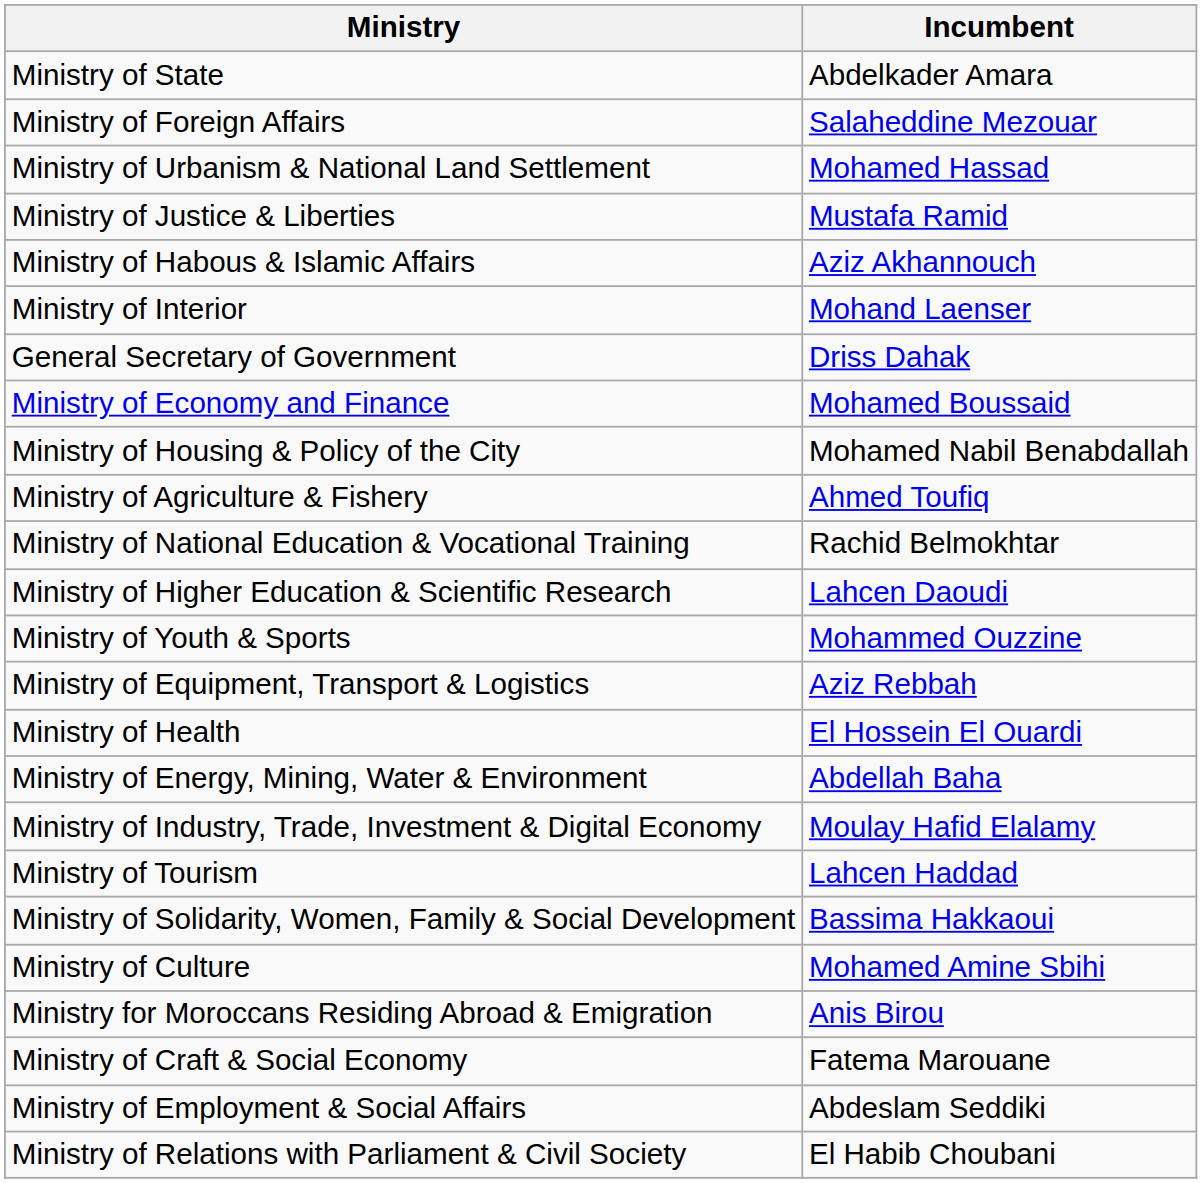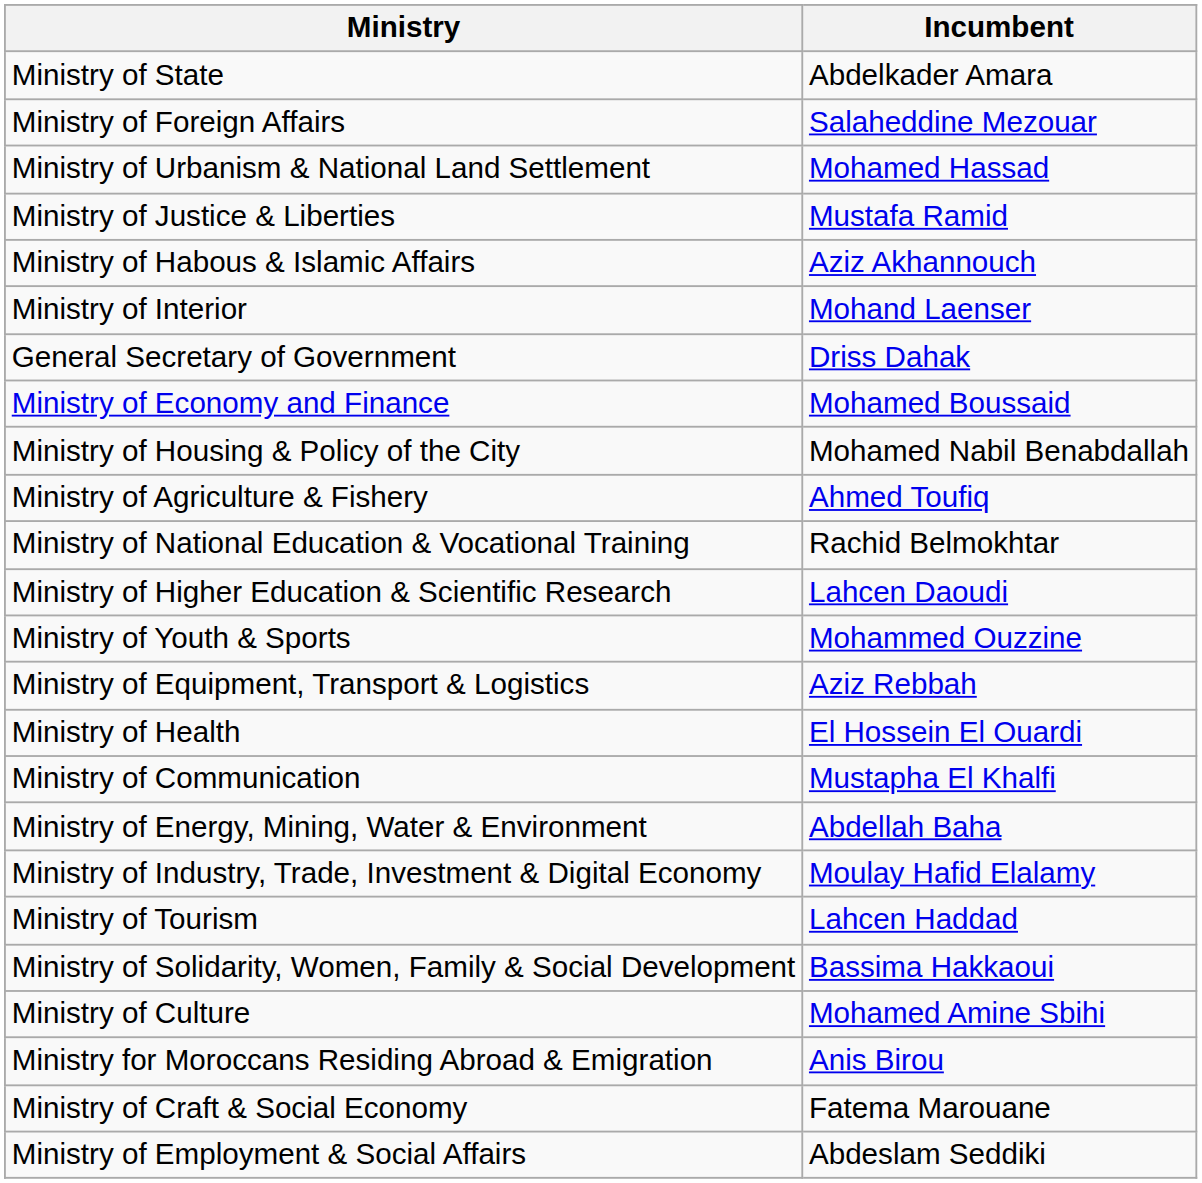 <table class="wikitable">
 <tr>
 <th>Ministry</th>
 <th>Incumbent</th>
 </tr>
 <tr>
 <td>Ministry of State</td>
 <td>Abdelkader Amara</td>
 </tr>
 <tr>
 <td>Ministry of Foreign Affairs</td>
 <td><a href='#'>Salaheddine Mezouar</a></td>
 </tr>
 <tr>
 <td>Ministry of Urbanism & National Land Settlement</td>
 <td><a href='#'>Mohamed Hassad</a></td>
 </tr>
 <tr>
 <td>Ministry of Justice & Liberties</td>
 <td><a href='#'>Mustafa Ramid</a></td>
 </tr>
 <tr>
 <td>Ministry of Habous & Islamic Affairs</td>
 <td><a href='#'>Aziz Akhannouch</a></td>
 </tr>
 <tr>
 <td>Ministry of Interior</td>
 <td><a href='#'>Mohand Laenser</a></td>
 </tr>
 <tr>
 <td>General Secretary of Government</td>
 <td><a href='#'>Driss Dahak</a></td>
 </tr>
 <tr>
 <td><a href='#'>Ministry of Economy and Finance</a></td>
 <td><a href='#'>Mohamed Boussaid</a></td>
 </tr>
 <tr>
 <td>Ministry of Housing & Policy of the City</td>
 <td>Mohamed Nabil Benabdallah</td>
 </tr>
 <tr>
 <td>Ministry of Agriculture & Fishery</td>
 <td><a href='#'>Ahmed Toufiq</a></td>
 </tr>
 <tr>
 <td>Ministry of National Education & Vocational Training</td>
 <td>Rachid Belmokhtar</td>
 </tr>
 <tr>
 <td>Ministry of Higher Education & Scientific Research</td>
 <td><a href='#'>Lahcen Daoudi</a></td>
 </tr>
 <tr>
 <td>Ministry of Youth & Sports</td>
 <td><a href='#'>Mohammed Ouzzine</a></td>
 </tr>
 <tr>
 <td>Ministry of Equipment, Transport & Logistics</td>
 <td><a href='#'>Aziz Rebbah</a></td>
 </tr>
 <tr>
 <td>Ministry of Health</td>
 <td><a href='#'>El Hossein El Ouardi</a></td>
 </tr>
 <tr>
+<td>Ministry of Communication</td>
+<td><a href='#'>Mustapha El Khalfi</a></td>
+</tr>
+<tr>
 <td>Ministry of Energy, Mining, Water & Environment</td>
 <td><a href='#'>Abdellah Baha</a></td>
 </tr>
 <tr>
 <td>Ministry of Industry, Trade, Investment & Digital Economy</td>
 <td><a href='#'>Moulay Hafid Elalamy</a></td>
 </tr>
 <tr>
 <td>Ministry of Tourism</td>
 <td><a href='#'>Lahcen Haddad</a></td>
 </tr>
 <tr>
 <td>Ministry of Solidarity, Women, Family & Social Development</td>
 <td><a href='#'>Bassima Hakkaoui</a></td>
 </tr>
 <tr>
 <td>Ministry of Culture</td>
 <td><a href='#'>Mohamed Amine Sbihi</a></td>
 </tr>
 <tr>
 <td>Ministry for Moroccans Residing Abroad & Emigration</td>
 <td><a href='#'>Anis Birou</a></td>
 </tr>
 <tr>
 <td>Ministry of Craft & Social Economy</td>
 <td>Fatema Marouane</td>
 </tr>
 <tr>
 <td>Ministry of Employment & Social Affairs</td>
 <td>Abdeslam Seddiki</td>
 </tr>
-<tr>
-<td>Ministry of Relations with Parliament & Civil Society</td>
-<td>El Habib Choubani</td>
-</tr>
 </table>
